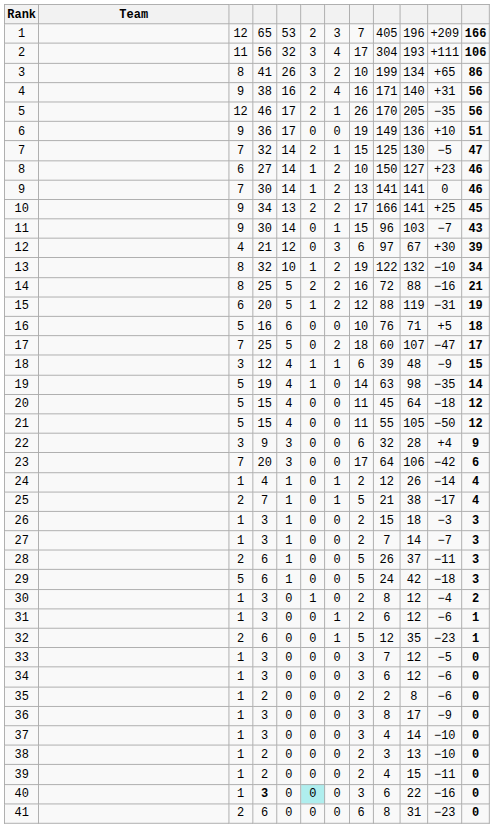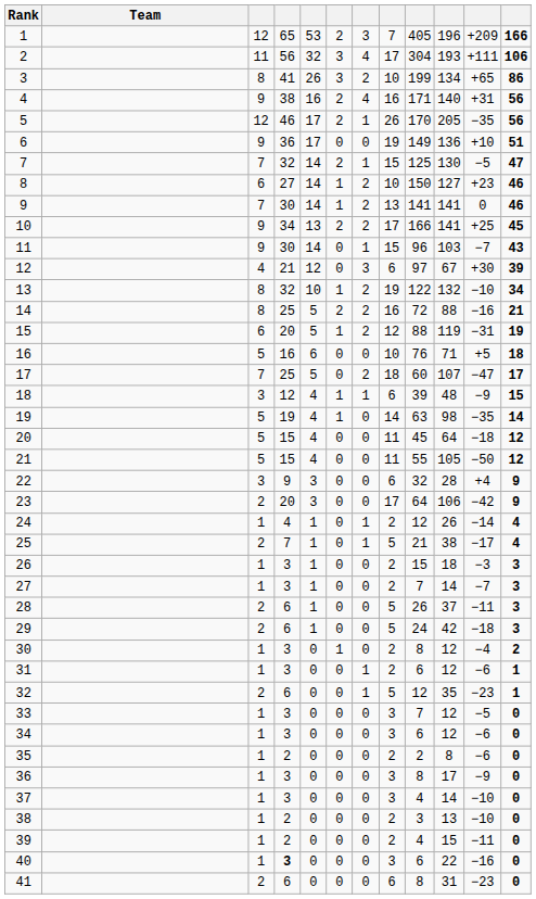 <table class="wikitable sortable" style="text-align:center">
 <tr>
 <th width=20>Rank</th>
 <th width=200>Team</th>
 <th width=20></th>
 <th width=20></th>
 <th width=20></th>
 <th width=20></th>
 <th width=20></th>
 <th width=20></th>
 <th width=20></th>
 <th width=20></th>
 <th width=20></th>
 <th width=20></th>
 </tr>
 <tr>
 <td>1</td>
 <td style="text-align:left;"></td>
 <td>12</td>
 <td>65</td>
 <td>53</td>
 <td>2</td>
 <td>3</td>
 <td>7</td>
 <td>405</td>
 <td>196</td>
 <td>+209</td>
 <td><strong>166</strong></td>
 </tr>
 <tr>
 <td>2</td>
 <td style="text-align:left;"></td>
 <td>11</td>
 <td>56</td>
 <td>32</td>
 <td>3</td>
 <td>4</td>
 <td>17</td>
 <td>304</td>
 <td>193</td>
 <td>+111</td>
 <td><strong>106</strong></td>
 </tr>
 <tr>
 <td>3</td>
 <td style="text-align:left;"></td>
 <td>8</td>
 <td>41</td>
 <td>26</td>
 <td>3</td>
 <td>2</td>
 <td>10</td>
 <td>199</td>
 <td>134</td>
 <td>+65</td>
 <td><strong>86</strong></td>
 </tr>
 <tr>
 <td>4</td>
 <td style="text-align:left;"></td>
 <td>9</td>
 <td>38</td>
 <td>16</td>
 <td>2</td>
 <td>4</td>
 <td>16</td>
 <td>171</td>
 <td>140</td>
 <td>+31</td>
 <td><strong>56</strong></td>
 </tr>
 <tr>
 <td>5</td>
 <td style="text-align:left;"></td>
 <td>12</td>
 <td>46</td>
 <td>17</td>
 <td>2</td>
 <td>1</td>
 <td>26</td>
 <td>170</td>
 <td>205</td>
 <td>−35</td>
 <td><strong>56</strong></td>
 </tr>
 <tr>
 <td>6</td>
 <td style="text-align:left;"></td>
 <td>9</td>
 <td>36</td>
 <td>17</td>
 <td>0</td>
 <td>0</td>
 <td>19</td>
 <td>149</td>
 <td>136</td>
 <td>+10</td>
 <td><strong>51</strong></td>
 </tr>
 <tr>
 <td>7</td>
 <td style="text-align:left;"></td>
 <td>7</td>
 <td>32</td>
 <td>14</td>
 <td>2</td>
 <td>1</td>
 <td>15</td>
 <td>125</td>
 <td>130</td>
 <td>−5</td>
 <td><strong>47</strong></td>
 </tr>
 <tr>
 <td>8</td>
 <td style="text-align:left;"></td>
 <td>6</td>
 <td>27</td>
 <td>14</td>
 <td>1</td>
 <td>2</td>
 <td>10</td>
 <td>150</td>
 <td>127</td>
 <td>+23</td>
 <td><strong>46</strong></td>
 </tr>
 <tr>
 <td>9</td>
 <td style="text-align:left;"></td>
 <td>7</td>
 <td>30</td>
 <td>14</td>
 <td>1</td>
 <td>2</td>
 <td>13</td>
 <td>141</td>
 <td>141</td>
 <td>0</td>
 <td><strong>46</strong></td>
 </tr>
 <tr>
 <td>10</td>
 <td style="text-align:left;"></td>
 <td>9</td>
 <td>34</td>
 <td>13</td>
 <td>2</td>
 <td>2</td>
 <td>17</td>
 <td>166</td>
 <td>141</td>
 <td>+25</td>
 <td><strong>45</strong></td>
 </tr>
 <tr>
 <td>11</td>
 <td style="text-align:left;"></td>
 <td>9</td>
 <td>30</td>
 <td>14</td>
 <td>0</td>
 <td>1</td>
 <td>15</td>
 <td>96</td>
 <td>103</td>
 <td>−7</td>
 <td><strong>43</strong></td>
 </tr>
 <tr>
 <td>12</td>
 <td style="text-align:left;"></td>
 <td>4</td>
 <td>21</td>
 <td>12</td>
 <td>0</td>
 <td>3</td>
 <td>6</td>
 <td>97</td>
 <td>67</td>
 <td>+30</td>
 <td><strong>39</strong></td>
 </tr>
 <tr>
 <td>13</td>
 <td style="text-align:left;"></td>
 <td>8</td>
 <td>32</td>
 <td>10</td>
 <td>1</td>
 <td>2</td>
 <td>19</td>
 <td>122</td>
 <td>132</td>
 <td>−10</td>
 <td><strong>34</strong></td>
 </tr>
 <tr>
 <td>14</td>
 <td style="text-align:left;"></td>
 <td>8</td>
 <td>25</td>
 <td>5</td>
 <td>2</td>
 <td>2</td>
 <td>16</td>
 <td>72</td>
 <td>88</td>
 <td>−16</td>
 <td><strong>21</strong></td>
 </tr>
 <tr>
 <td>15</td>
 <td style="text-align:left;"></td>
 <td>6</td>
 <td>20</td>
 <td>5</td>
 <td>1</td>
 <td>2</td>
 <td>12</td>
 <td>88</td>
 <td>119</td>
 <td>−31</td>
 <td><strong>19</strong></td>
 </tr>
 <tr>
 <td>16</td>
 <td style="text-align:left;"></td>
 <td>5</td>
 <td>16</td>
 <td>6</td>
 <td>0</td>
 <td>0</td>
 <td>10</td>
 <td>76</td>
 <td>71</td>
 <td>+5</td>
 <td><strong>18</strong></td>
 </tr>
 <tr>
 <td>17</td>
 <td style="text-align:left;"></td>
 <td>7</td>
 <td>25</td>
 <td>5</td>
 <td>0</td>
 <td>2</td>
 <td>18</td>
 <td>60</td>
 <td>107</td>
 <td>−47</td>
 <td><strong>17</strong></td>
 </tr>
 <tr>
 <td>18</td>
 <td style="text-align:left;"></td>
 <td>3</td>
 <td>12</td>
 <td>4</td>
 <td>1</td>
 <td>1</td>
 <td>6</td>
 <td>39</td>
 <td>48</td>
 <td>−9</td>
 <td><strong>15</strong></td>
 </tr>
 <tr>
 <td>19</td>
 <td style="text-align:left;"></td>
 <td>5</td>
 <td>19</td>
 <td>4</td>
 <td>1</td>
 <td>0</td>
 <td>14</td>
 <td>63</td>
 <td>98</td>
 <td>−35</td>
 <td><strong>14</strong></td>
 </tr>
 <tr>
 <td>20</td>
 <td style="text-align:left;"></td>
 <td>5</td>
 <td>15</td>
 <td>4</td>
 <td>0</td>
 <td>0</td>
 <td>11</td>
 <td>45</td>
 <td>64</td>
 <td>−18</td>
 <td><strong>12</strong></td>
 </tr>
 <tr>
 <td>21</td>
 <td style="text-align:left;"></td>
 <td>5</td>
 <td>15</td>
 <td>4</td>
 <td>0</td>
 <td>0</td>
 <td>11</td>
 <td>55</td>
 <td>105</td>
 <td>−50</td>
 <td><strong>12</strong></td>
 </tr>
 <tr>
 <td>22</td>
 <td style="text-align:left;"></td>
 <td>3</td>
 <td>9</td>
 <td>3</td>
 <td>0</td>
 <td>0</td>
 <td>6</td>
 <td>32</td>
 <td>28</td>
 <td>+4</td>
 <td><strong>9</strong></td>
 </tr>
 <tr>
 <td>23</td>
 <td style="text-align:left;"></td>
-<td>7</td>
+<td>2</td>
 <td>20</td>
 <td>3</td>
 <td>0</td>
 <td>0</td>
 <td>17</td>
 <td>64</td>
 <td>106</td>
 <td>−42</td>
-<td><strong>6</strong></td>
+<td><strong>9</strong></td>
 </tr>
 <tr>
 <td>24</td>
 <td style="text-align:left;"></td>
 <td>1</td>
 <td>4</td>
 <td>1</td>
 <td>0</td>
 <td>1</td>
 <td>2</td>
 <td>12</td>
 <td>26</td>
 <td>−14</td>
 <td><strong>4</strong></td>
 </tr>
 <tr>
 <td>25</td>
 <td style="text-align:left;"></td>
 <td>2</td>
 <td>7</td>
 <td>1</td>
 <td>0</td>
 <td>1</td>
 <td>5</td>
 <td>21</td>
 <td>38</td>
 <td>−17</td>
 <td><strong>4</strong></td>
 </tr>
 <tr>
 <td>26</td>
 <td style="text-align:left;"></td>
 <td>1</td>
 <td>3</td>
 <td>1</td>
 <td>0</td>
 <td>0</td>
 <td>2</td>
 <td>15</td>
 <td>18</td>
 <td>−3</td>
 <td><strong>3</strong></td>
 </tr>
 <tr>
 <td>27</td>
 <td style="text-align:left;"></td>
 <td>1</td>
 <td>3</td>
 <td>1</td>
 <td>0</td>
 <td>0</td>
 <td>2</td>
 <td>7</td>
 <td>14</td>
 <td>−7</td>
 <td><strong>3</strong></td>
 </tr>
 <tr>
 <td>28</td>
 <td style="text-align:left;"></td>
 <td>2</td>
 <td>6</td>
 <td>1</td>
 <td>0</td>
 <td>0</td>
 <td>5</td>
 <td>26</td>
 <td>37</td>
 <td>−11</td>
 <td><strong>3</strong></td>
 </tr>
 <tr>
 <td>29</td>
 <td style="text-align:left;"></td>
-<td>5</td>
+<td>2</td>
 <td>6</td>
 <td>1</td>
 <td>0</td>
 <td>0</td>
 <td>5</td>
 <td>24</td>
 <td>42</td>
 <td>−18</td>
 <td><strong>3</strong></td>
 </tr>
 <tr>
 <td>30</td>
 <td style="text-align:left;"></td>
 <td>1</td>
 <td>3</td>
 <td>0</td>
 <td>1</td>
 <td>0</td>
 <td>2</td>
 <td>8</td>
 <td>12</td>
 <td>−4</td>
 <td><strong>2</strong></td>
 </tr>
 <tr>
 <td>31</td>
 <td style="text-align:left;"></td>
 <td>1</td>
 <td>3</td>
 <td>0</td>
 <td>0</td>
 <td>1</td>
 <td>2</td>
 <td>6</td>
 <td>12</td>
 <td>−6</td>
 <td><strong>1</strong></td>
 </tr>
 <tr>
 <td>32</td>
 <td style="text-align:left;"></td>
 <td>2</td>
 <td>6</td>
 <td>0</td>
 <td>0</td>
 <td>1</td>
 <td>5</td>
 <td>12</td>
 <td>35</td>
 <td>−23</td>
 <td><strong>1</strong></td>
 </tr>
 <tr>
 <td>33</td>
 <td style="text-align:left;"></td>
 <td>1</td>
 <td>3</td>
 <td>0</td>
 <td>0</td>
 <td>0</td>
 <td>3</td>
 <td>7</td>
 <td>12</td>
 <td>−5</td>
 <td><strong>0</strong></td>
 </tr>
 <tr>
 <td>34</td>
 <td style="text-align:left;"></td>
 <td>1</td>
 <td>3</td>
 <td>0</td>
 <td>0</td>
 <td>0</td>
 <td>3</td>
 <td>6</td>
 <td>12</td>
 <td>−6</td>
 <td><strong>0</strong></td>
 </tr>
 <tr>
 <td>35</td>
 <td style="text-align:left;"></td>
 <td>1</td>
 <td>2</td>
 <td>0</td>
 <td>0</td>
 <td>0</td>
 <td>2</td>
 <td>2</td>
 <td>8</td>
 <td>−6</td>
 <td><strong>0</strong></td>
 </tr>
 <tr>
 <td>36</td>
 <td style="text-align:left;"></td>
 <td>1</td>
 <td>3</td>
 <td>0</td>
 <td>0</td>
 <td>0</td>
 <td>3</td>
 <td>8</td>
 <td>17</td>
 <td>−9</td>
 <td><strong>0</strong></td>
 </tr>
 <tr>
 <td>37</td>
 <td style="text-align:left;"></td>
 <td>1</td>
 <td>3</td>
 <td>0</td>
 <td>0</td>
 <td>0</td>
 <td>3</td>
 <td>4</td>
 <td>14</td>
 <td>−10</td>
 <td><strong>0</strong></td>
 </tr>
 <tr>
 <td>38</td>
 <td style="text-align:left;"></td>
 <td>1</td>
 <td>2</td>
 <td>0</td>
 <td>0</td>
 <td>0</td>
 <td>2</td>
 <td>3</td>
 <td>13</td>
 <td>−10</td>
 <td><strong>0</strong></td>
 </tr>
 <tr>
 <td>39</td>
 <td style="text-align:left;"></td>
 <td>1</td>
 <td>2</td>
 <td>0</td>
 <td>0</td>
 <td>0</td>
 <td>2</td>
 <td>4</td>
 <td>15</td>
 <td>−11</td>
 <td><strong>0</strong></td>
 </tr>
 <tr>
 <td>40</td>
 <td style="text-align:left;"></td>
 <td>1</td>
 <td><strong>3</strong></td>
 <td>0</td>
-<td style="background: paleturquoise;">0</td>
+<td>0</td>
 <td>0</td>
 <td>3</td>
 <td>6</td>
 <td>22</td>
 <td>−16</td>
 <td><strong>0</strong></td>
 </tr>
 <tr>
 <td>41</td>
 <td style="text-align:left;"></td>
 <td>2</td>
 <td>6</td>
 <td>0</td>
 <td>0</td>
 <td>0</td>
 <td>6</td>
 <td>8</td>
 <td>31</td>
 <td>−23</td>
 <td><strong>0</strong></td>
 </tr>
 </table>
